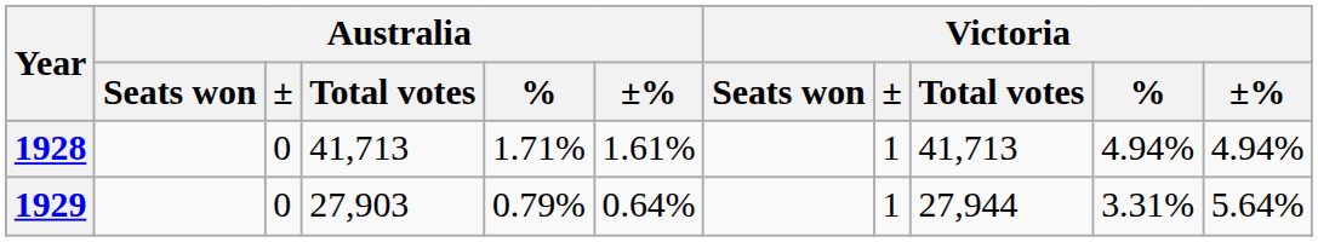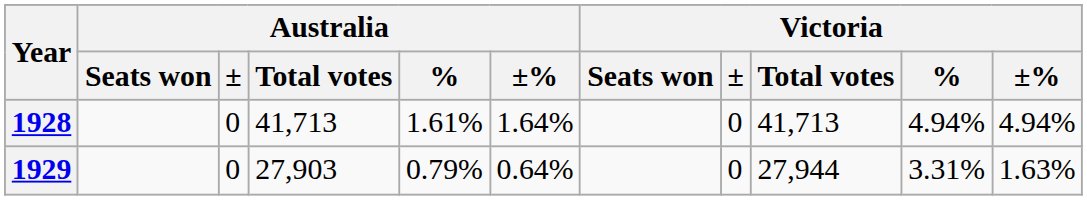 <table class="wikitable">
 <tr>
 <th rowspan=2>Year</th>
 <th colspan=5>Australia</th>
 <th colspan=5>Victoria</th>
 </tr>
 <tr>
 <th>Seats won</th>
 <th>±</th>
 <th>Total votes</th>
 <th>%</th>
 <th>±%</th>
 <th>Seats won</th>
 <th>±</th>
 <th>Total votes</th>
 <th>%</th>
 <th>±%</th>
 </tr>
 <tr>
 <th align=center><a href='#'>1928</a></th>
 <td></td>
 <td>0</td>
 <td>41,713</td>
-<td>1.71%</td>
 <td>1.61%</td>
+<td>1.64%</td>
 <td></td>
-<td>1</td>
+<td>0</td>
 <td>41,713</td>
 <td>4.94%</td>
 <td>4.94%</td>
 </tr>
 <tr>
 <th align=center><a href='#'>1929</a></th>
 <td></td>
 <td>0</td>
 <td>27,903</td>
 <td>0.79%</td>
 <td>0.64%</td>
 <td></td>
-<td>1</td>
+<td>0</td>
 <td>27,944</td>
 <td>3.31%</td>
-<td>5.64%</td>
+<td>1.63%</td>
 </tr>
 </table>
